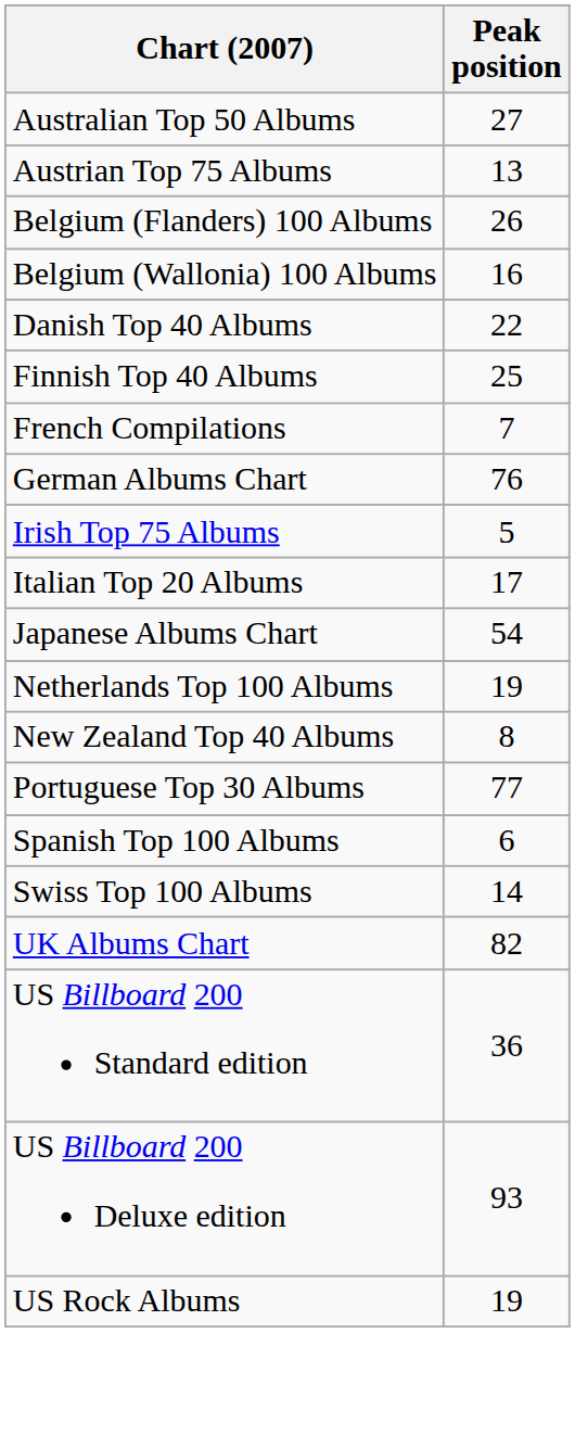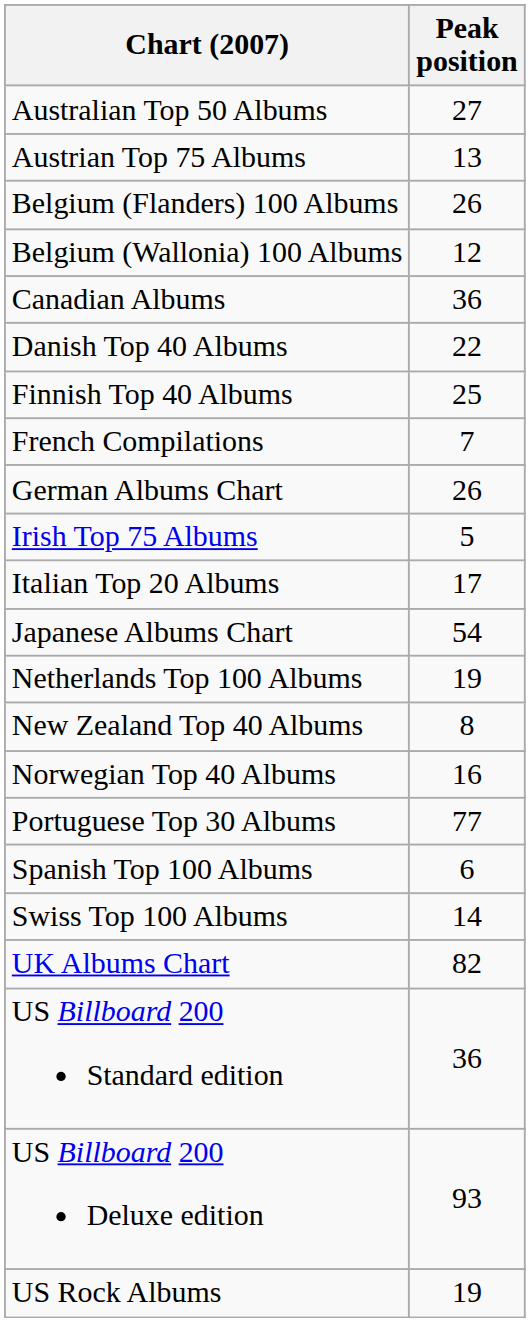 <table class="wikitable sortable" border="1">
 <tr>
 <th scope="col">Chart (2007)</th>
 <th scope="col">Peak<br>position</th>
 </tr>
 <tr>
 <td>Australian Top 50 Albums</td>
 <td style="text-align:center;">27</td>
 </tr>
 <tr>
 <td>Austrian Top 75 Albums</td>
 <td style="text-align:center;">13</td>
 </tr>
 <tr>
 <td>Belgium (Flanders) 100 Albums</td>
 <td style="text-align:center;">26</td>
 </tr>
 <tr>
 <td>Belgium (Wallonia) 100 Albums</td>
-<td style="text-align:center;">16</td>
+<td style="text-align:center;">12</td>
+</tr>
+<tr>
+<td>Canadian Albums</td>
+<td style="text-align:center;">36</td>
 </tr>
 <tr>
 <td>Danish Top 40 Albums</td>
 <td style="text-align:center;">22</td>
 </tr>
 <tr>
 <td>Finnish Top 40 Albums</td>
 <td style="text-align:center;">25</td>
 </tr>
 <tr>
 <td>French Compilations</td>
 <td style="text-align:center;">7</td>
 </tr>
 <tr>
 <td>German Albums Chart</td>
-<td style="text-align:center;">76</td>
+<td style="text-align:center;">26</td>
 </tr>
 <tr>
 <td><a href='#'>Irish Top 75 Albums</a></td>
 <td style="text-align:center;">5</td>
 </tr>
 <tr>
 <td>Italian Top 20 Albums</td>
 <td style="text-align:center;">17</td>
 </tr>
 <tr>
 <td>Japanese Albums Chart</td>
 <td style="text-align:center;">54</td>
 </tr>
 <tr>
 <td>Netherlands Top 100 Albums</td>
 <td style="text-align:center;">19</td>
 </tr>
 <tr>
 <td>New Zealand Top 40 Albums</td>
 <td style="text-align:center;">8</td>
+</tr>
+<tr>
+<td>Norwegian Top 40 Albums</td>
+<td style="text-align:center;">16</td>
 </tr>
 <tr>
 <td>Portuguese Top 30 Albums</td>
 <td style="text-align:center;">77</td>
 </tr>
 <tr>
 <td>Spanish Top 100 Albums</td>
 <td style="text-align:center;">6</td>
 </tr>
 <tr>
 <td>Swiss Top 100 Albums</td>
 <td style="text-align:center;">14</td>
 </tr>
 <tr>
 <td><a href='#'>UK Albums Chart</a></td>
 <td style="text-align:center;">82</td>
 </tr>
 <tr>
 <td>US <em><a href='#'>Billboard</a></em> <a href='#'>200</a><br><ul><li>Standard edition</li></ul></td>
 <td style="text-align:center;">36</td>
 </tr>
 <tr>
 <td>US <em><a href='#'>Billboard</a></em> <a href='#'>200</a><br><ul><li>Deluxe edition</li></ul></td>
 <td style="text-align:center;">93</td>
 </tr>
 <tr>
 <td>US Rock Albums</td>
 <td style="text-align:center;">19</td>
 </tr>
 <tr>
 </tr>
 </table>
